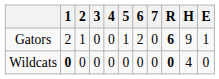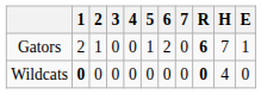 <table align = right border="2" cellpadding="4" cellspacing="0" style="margin: 1em 1em 1em 1em; background: #F9F9F9; border: 1px #aaa solid; border-collapse: collapse;">
 <tr align=center style="background: #F2F2F2;">
 <th></th>
 <th>1</th>
 <th>2</th>
 <th>3</th>
 <th>4</th>
 <th>5</th>
 <th>6</th>
 <th>7</th>
 <th>R</th>
 <th>H</th>
 <th>E</th>
 </tr>
 <tr align=center>
 <td>Gators</td>
 <td>2</td>
 <td>1</td>
 <td>0</td>
 <td>0</td>
 <td>1</td>
 <td>2</td>
 <td>0</td>
 <td><strong>6</strong></td>
-<td>9</td>
+<td>7</td>
 <td>1</td>
 </tr>
 <tr align=center>
 <td>Wildcats</td>
 <td><strong>0</strong></td>
 <td>0</td>
 <td>0</td>
 <td>0</td>
 <td>0</td>
 <td>0</td>
 <td>0</td>
 <td><strong>0</strong></td>
 <td>4</td>
 <td>0</td>
 </tr>
 </table>
